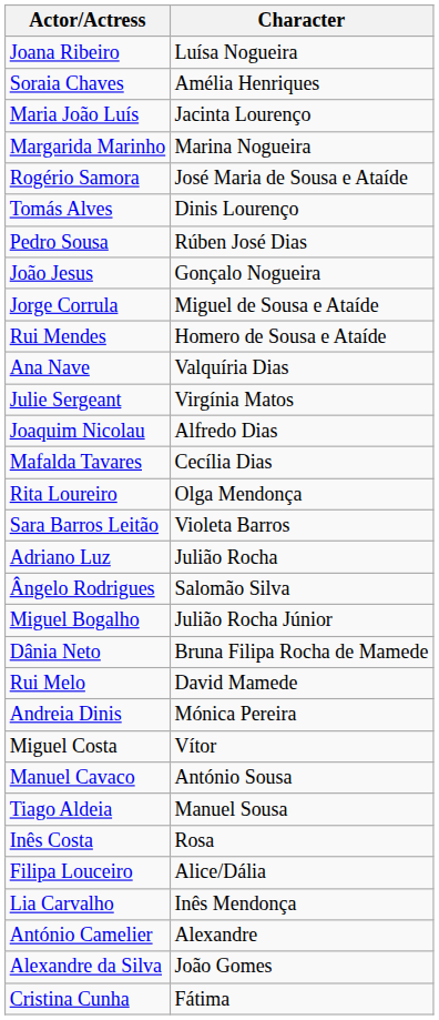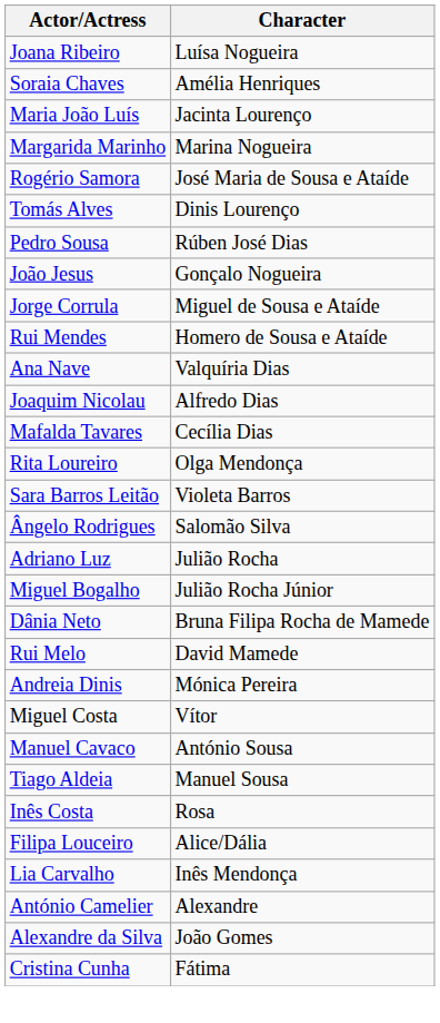 <table class="wikitable sortable">
 <tr>
 <th>Actor/Actress</th>
 <th>Character</th>
 </tr>
 <tr>
 <td><a href='#'>Joana Ribeiro</a></td>
 <td>Luísa Nogueira</td>
 </tr>
 <tr>
 <td><a href='#'>Soraia Chaves</a></td>
 <td>Amélia Henriques</td>
 </tr>
 <tr>
 <td><a href='#'>Maria João Luís</a></td>
 <td>Jacinta Lourenço</td>
 </tr>
 <tr>
 <td><a href='#'>Margarida Marinho</a></td>
 <td>Marina Nogueira</td>
 </tr>
 <tr>
 <td><a href='#'>Rogério Samora</a></td>
 <td>José Maria de Sousa e Ataíde</td>
 </tr>
 <tr>
 <td><a href='#'>Tomás Alves</a></td>
 <td>Dinis Lourenço</td>
 </tr>
 <tr>
 <td><a href='#'>Pedro Sousa</a></td>
 <td>Rúben José Dias</td>
 </tr>
 <tr>
 <td><a href='#'>João Jesus</a></td>
 <td>Gonçalo Nogueira</td>
 </tr>
 <tr>
 <td><a href='#'>Jorge Corrula</a></td>
 <td>Miguel de Sousa e Ataíde</td>
 </tr>
 <tr>
 <td><a href='#'>Rui Mendes</a></td>
 <td>Homero de Sousa e Ataíde</td>
 </tr>
 <tr>
 <td><a href='#'>Ana Nave</a></td>
 <td>Valquíria Dias</td>
 </tr>
 <tr>
-<td><a href='#'>Julie Sergeant</a></td>
-<td>Virgínia Matos</td>
-</tr>
-<tr>
 <td><a href='#'>Joaquim Nicolau</a></td>
 <td>Alfredo Dias</td>
 </tr>
 <tr>
 <td><a href='#'>Mafalda Tavares</a></td>
 <td>Cecília Dias</td>
 </tr>
 <tr>
 <td><a href='#'>Rita Loureiro</a></td>
 <td>Olga Mendonça</td>
 </tr>
 <tr>
 <td><a href='#'>Sara Barros Leitão</a></td>
 <td>Violeta Barros</td>
 </tr>
 <tr>
+<td><a href='#'>Ângelo Rodrigues</a></td>
+<td>Salomão Silva</td>
+</tr>
+<tr>
 <td><a href='#'>Adriano Luz</a></td>
 <td>Julião Rocha</td>
-</tr>
-<tr>
-<td><a href='#'>Ângelo Rodrigues</a></td>
-<td>Salomão Silva</td>
 </tr>
 <tr>
 <td><a href='#'>Miguel Bogalho</a></td>
 <td>Julião Rocha Júnior</td>
 </tr>
 <tr>
 <td><a href='#'>Dânia Neto</a></td>
 <td>Bruna Filipa Rocha de Mamede</td>
 </tr>
 <tr>
 <td><a href='#'>Rui Melo</a></td>
 <td>David Mamede</td>
 </tr>
 <tr>
 <td><a href='#'>Andreia Dinis</a></td>
 <td>Mónica Pereira</td>
 </tr>
 <tr>
 <td>Miguel Costa</td>
 <td>Vítor</td>
 </tr>
 <tr>
 <td><a href='#'>Manuel Cavaco</a></td>
 <td>António Sousa</td>
 </tr>
 <tr>
 <td><a href='#'>Tiago Aldeia</a></td>
 <td>Manuel Sousa</td>
 </tr>
 <tr>
 <td><a href='#'>Inês Costa</a></td>
 <td>Rosa</td>
 </tr>
 <tr>
 <td><a href='#'>Filipa Louceiro</a></td>
 <td>Alice/Dália</td>
 </tr>
 <tr>
 <td><a href='#'>Lia Carvalho</a></td>
 <td>Inês Mendonça</td>
 </tr>
 <tr>
 <td><a href='#'>António Camelier</a></td>
 <td>Alexandre</td>
 </tr>
 <tr>
 <td><a href='#'>Alexandre da Silva</a></td>
 <td>João Gomes</td>
 </tr>
 <tr>
 <td><a href='#'>Cristina Cunha</a></td>
 <td>Fátima</td>
 </tr>
 </table>
